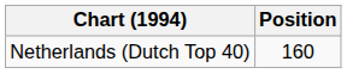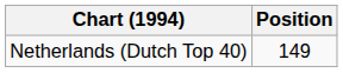 <table class="wikitable sortable">
 <tr>
 <th>Chart (1994)</th>
 <th>Position</th>
 </tr>
 <tr>
 <td align="left">Netherlands (Dutch Top 40)</td>
-<td align="center">160</td>
+<td align="center">149</td>
 </tr>
 </table>
